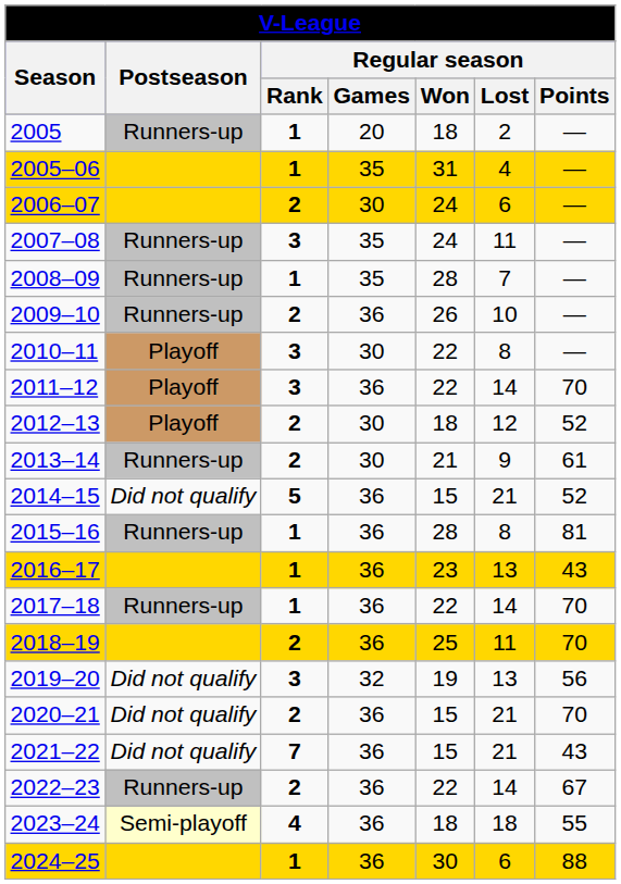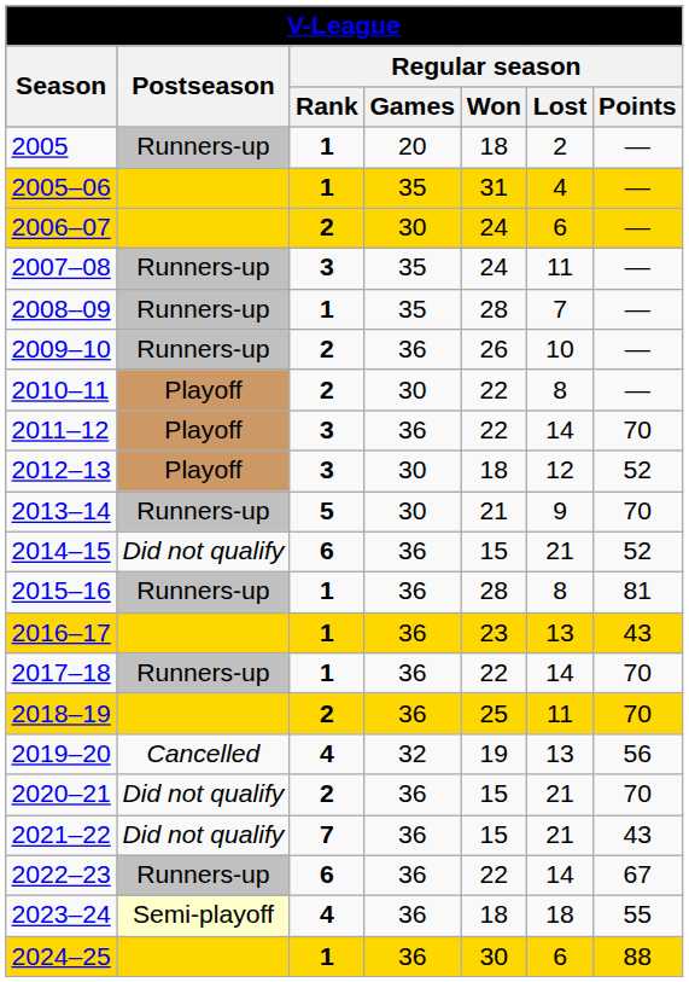 <table class="wikitable">
 <tr>
 <th colspan="7" style="background:#000000;"><a href='#'><span>V-League</span></a></th>
 </tr>
 <tr>
 </tr>
 <tr bgcolor=#7070ff>
 <th rowspan="2">Season</th>
 <th rowspan="2">Postseason</th>
 <th colspan="5">Regular season</th>
 </tr>
 <tr>
 <th>Rank</th>
 <th>Games</th>
 <th>Won</th>
 <th>Lost</th>
 <th>Points</th>
 </tr>
 <tr>
 <td><a href='#'>2005</a></td>
 <td align=center bgcolor="silver">Runners-up</td>
 <td align=center><strong>1</strong></td>
 <td align=center>20</td>
 <td align=center>18</td>
 <td align=center>2</td>
 <td align=center>—</td>
 </tr>
 <tr style="background:gold;">
 <td><a href='#'>2005–06</a></td>
 <td align=center></td>
 <td align=center><strong>1</strong></td>
 <td align=center>35</td>
 <td align=center>31</td>
 <td align=center>4</td>
 <td align=center>—</td>
 </tr>
 <tr style="background:gold;">
 <td><a href='#'>2006–07</a></td>
 <td align=center></td>
 <td align=center><strong>2</strong></td>
 <td align=center>30</td>
 <td align=center>24</td>
 <td align=center>6</td>
 <td align=center>—</td>
 </tr>
 <tr>
 <td><a href='#'>2007–08</a></td>
 <td align=center bgcolor="silver">Runners-up</td>
 <td align=center><strong>3</strong></td>
 <td align=center>35</td>
 <td align=center>24</td>
 <td align=center>11</td>
 <td align=center>—</td>
 </tr>
 <tr>
 <td><a href='#'>2008–09</a></td>
 <td align=center bgcolor="silver">Runners-up</td>
 <td align=center><strong>1</strong></td>
 <td align=center>35</td>
 <td align=center>28</td>
 <td align=center>7</td>
 <td align=center>—</td>
 </tr>
 <tr>
 <td><a href='#'>2009–10</a></td>
 <td align=center bgcolor="silver">Runners-up</td>
 <td align=center><strong>2</strong></td>
 <td align=center>36</td>
 <td align=center>26</td>
 <td align=center>10</td>
 <td align=center>—</td>
 </tr>
 <tr>
 <td><a href='#'>2010–11</a></td>
 <td align=center bgcolor="#cc9966">Playoff</td>
-<td align=center><strong>3</strong></td>
+<td align=center><strong>2</strong></td>
 <td align=center>30</td>
 <td align=center>22</td>
 <td align=center>8</td>
 <td align=center>—</td>
 </tr>
 <tr>
 <td><a href='#'>2011–12</a></td>
 <td align=center bgcolor="#cc9966">Playoff</td>
 <td align=center><strong>3</strong></td>
 <td align=center>36</td>
 <td align=center>22</td>
 <td align=center>14</td>
 <td align=center>70</td>
 </tr>
 <tr>
 <td><a href='#'>2012–13</a></td>
 <td align=center bgcolor="#cc9966">Playoff</td>
-<td align=center><strong>2</strong></td>
+<td align=center><strong>3</strong></td>
 <td align=center>30</td>
 <td align=center>18</td>
 <td align=center>12</td>
 <td align=center>52</td>
 </tr>
 <tr>
 <td><a href='#'>2013–14</a></td>
 <td align=center bgcolor="silver">Runners-up</td>
-<td align=center><strong>2</strong></td>
+<td align=center><strong>5</strong></td>
 <td align=center>30</td>
 <td align=center>21</td>
 <td align=center>9</td>
-<td align=center>61</td>
+<td align=center>70</td>
 </tr>
 <tr>
 <td><a href='#'>2014–15</a></td>
 <td align=center><em>Did not qualify</em></td>
-<td align=center><strong>5</strong></td>
+<td align=center><strong>6</strong></td>
 <td align=center>36</td>
 <td align=center>15</td>
 <td align=center>21</td>
 <td align=center>52</td>
 </tr>
 <tr>
 <td><a href='#'>2015–16</a></td>
 <td align=center bgcolor="silver">Runners-up</td>
 <td align=center><strong>1</strong></td>
 <td align=center>36</td>
 <td align=center>28</td>
 <td align=center>8</td>
 <td align=center>81</td>
 </tr>
 <tr style="background:gold;">
 <td><a href='#'>2016–17</a></td>
 <td align=center></td>
 <td align=center><strong>1</strong></td>
 <td align=center>36</td>
 <td align=center>23</td>
 <td align=center>13</td>
 <td align=center>43</td>
 </tr>
 <tr>
 <td><a href='#'>2017–18</a></td>
 <td align=center bgcolor="silver">Runners-up</td>
 <td align=center><strong>1</strong></td>
 <td align=center>36</td>
 <td align=center>22</td>
 <td align=center>14</td>
 <td align=center>70</td>
 </tr>
 <tr style="background:gold;">
 <td><a href='#'>2018–19</a></td>
 <td align=center></td>
 <td align=center><strong>2</strong></td>
 <td align=center>36</td>
 <td align=center>25</td>
 <td align=center>11</td>
 <td align=center>70</td>
 </tr>
 <tr>
 <td><a href='#'>2019–20</a></td>
-<td align=center><em>Did not qualify</em></td>
-<td align=center><strong>3</strong></td>
+<td align=center><em>Cancelled</em></td>
+<td align=center><strong>4</strong></td>
 <td align=center>32</td>
 <td align=center>19</td>
 <td align=center>13</td>
 <td align=center>56</td>
 </tr>
 <tr>
 <td><a href='#'>2020–21</a></td>
 <td align=center><em>Did not qualify</em></td>
 <td align=center><strong>2</strong></td>
 <td align=center>36</td>
 <td align=center>15</td>
 <td align=center>21</td>
 <td align=center>70</td>
 </tr>
 <tr>
 <td><a href='#'>2021–22</a></td>
 <td align=center><em>Did not qualify</em></td>
 <td align=center><strong>7</strong></td>
 <td align=center>36</td>
 <td align=center>15</td>
 <td align=center>21</td>
 <td align=center>43</td>
 </tr>
 <tr>
 <td><a href='#'>2022–23</a></td>
 <td align=center bgcolor="silver">Runners-up</td>
-<td align=center><strong>2</strong></td>
+<td align=center><strong>6</strong></td>
 <td align=center>36</td>
 <td align=center>22</td>
 <td align=center>14</td>
 <td align=center>67</td>
 </tr>
 <tr>
 <td><a href='#'>2023–24</a></td>
 <td align=center bgcolor="#ffffcc">Semi-playoff</td>
 <td align=center><strong>4</strong></td>
 <td align=center>36</td>
 <td align=center>18</td>
 <td align=center>18</td>
 <td align=center>55</td>
 </tr>
 <tr style="background:gold;">
 <td><a href='#'>2024–25</a></td>
 <td align=center></td>
 <td align=center><strong>1</strong></td>
 <td align=center>36</td>
 <td align=center>30</td>
 <td align=center>6</td>
 <td align=center>88</td>
 </tr>
 </table>
